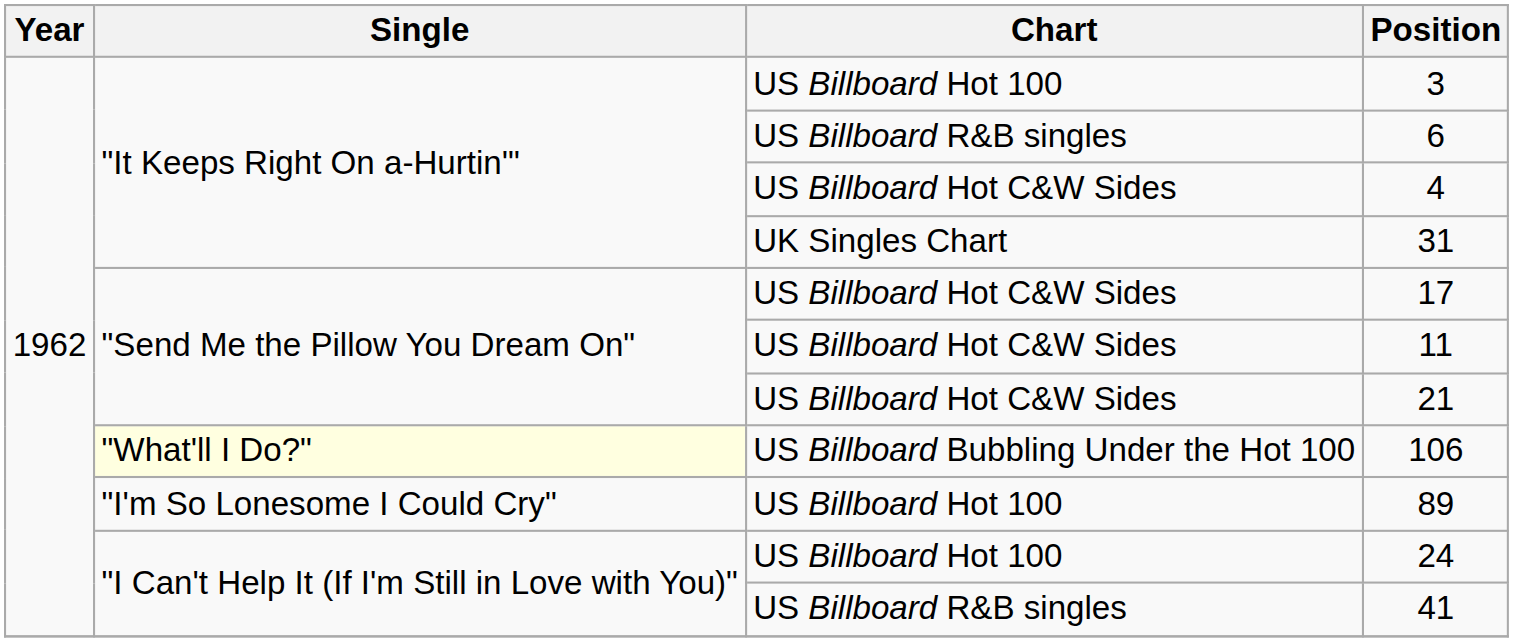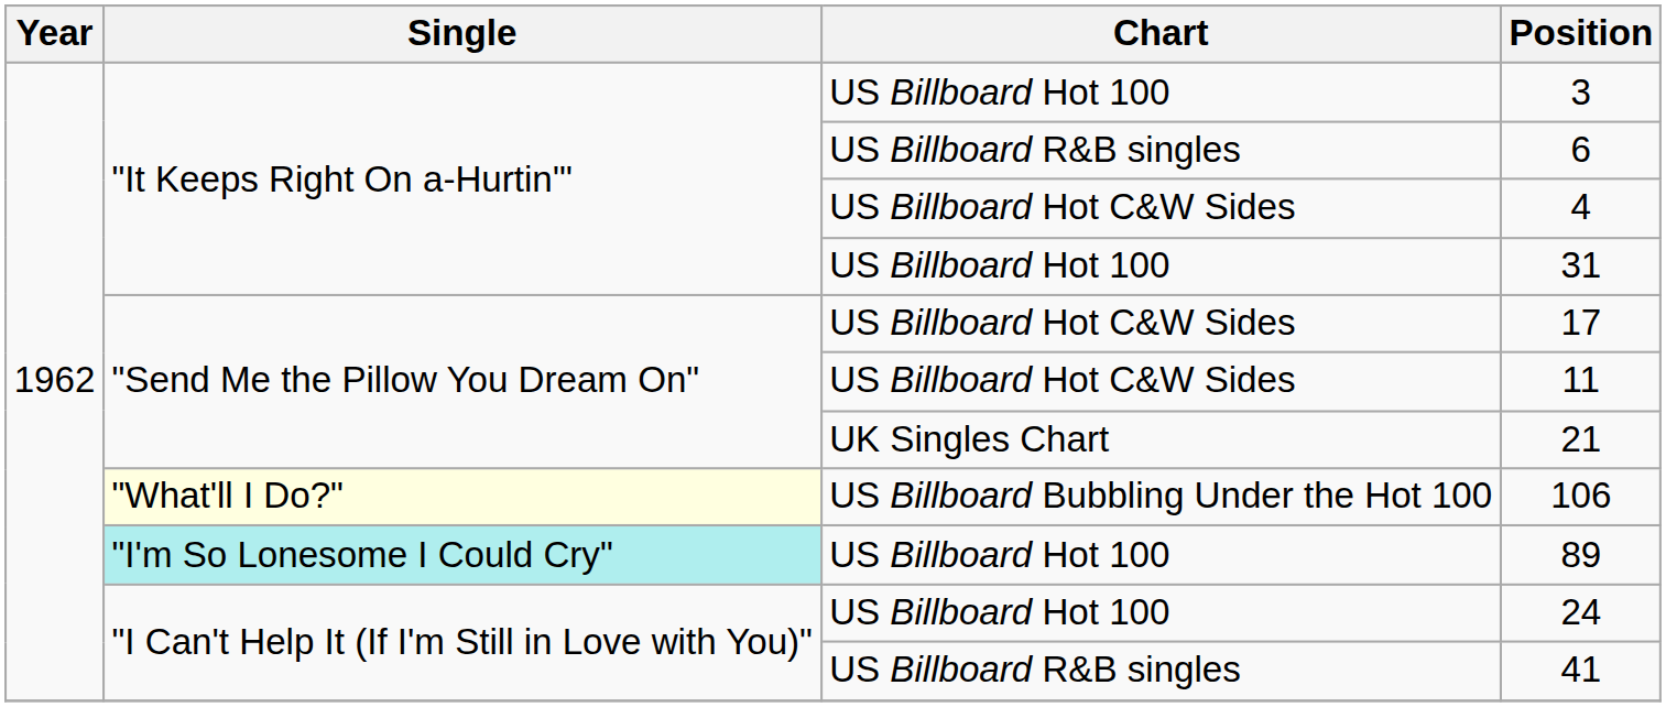 <table class="wikitable sortable">
 <tr>
 <th>Year</th>
 <th>Single</th>
 <th>Chart</th>
 <th>Position</th>
 </tr>
 <tr>
 <td rowspan="11">1962</td>
 <td rowspan="4">"It Keeps Right On a-Hurtin'"</td>
 <td>US <em>Billboard</em> Hot 100</td>
 <td align="center">3</td>
 </tr>
 <tr>
 <td>US <em>Billboard</em> R&B singles</td>
 <td align="center">6</td>
 </tr>
 <tr>
 <td>US <em>Billboard</em> Hot C&W Sides</td>
 <td align="center">4</td>
 </tr>
 <tr>
-<td>UK Singles Chart</td>
+<td>US <em>Billboard</em> Hot 100</td>
 <td align="center">31</td>
 </tr>
 <tr>
 <td rowspan="3">"Send Me the Pillow You Dream On"</td>
 <td>US <em>Billboard</em> Hot C&W Sides</td>
 <td align="center">17</td>
 </tr>
 <tr>
 <td>US <em>Billboard</em> Hot C&W Sides</td>
 <td align="center">11</td>
 </tr>
 <tr>
-<td>US <em>Billboard</em> Hot C&W Sides</td>
+<td>UK Singles Chart</td>
 <td align="center">21</td>
 </tr>
 <tr>
 <td style="background: lightyellow;">"What'll I Do?"</td>
 <td>US <em>Billboard</em> Bubbling Under the Hot 100</td>
 <td align="center">106</td>
 </tr>
 <tr>
-<td>"I'm So Lonesome I Could Cry"</td>
+<td style="background: paleturquoise;">"I'm So Lonesome I Could Cry"</td>
 <td>US <em>Billboard</em> Hot 100</td>
 <td align="center">89</td>
 </tr>
 <tr>
 <td rowspan="2">"I Can't Help It (If I'm Still in Love with You)"</td>
 <td>US <em>Billboard</em> Hot 100</td>
 <td align="center">24</td>
 </tr>
 <tr>
 <td>US <em>Billboard</em> R&B singles</td>
 <td align="center">41</td>
 </tr>
 <tr>
 </tr>
 </table>
